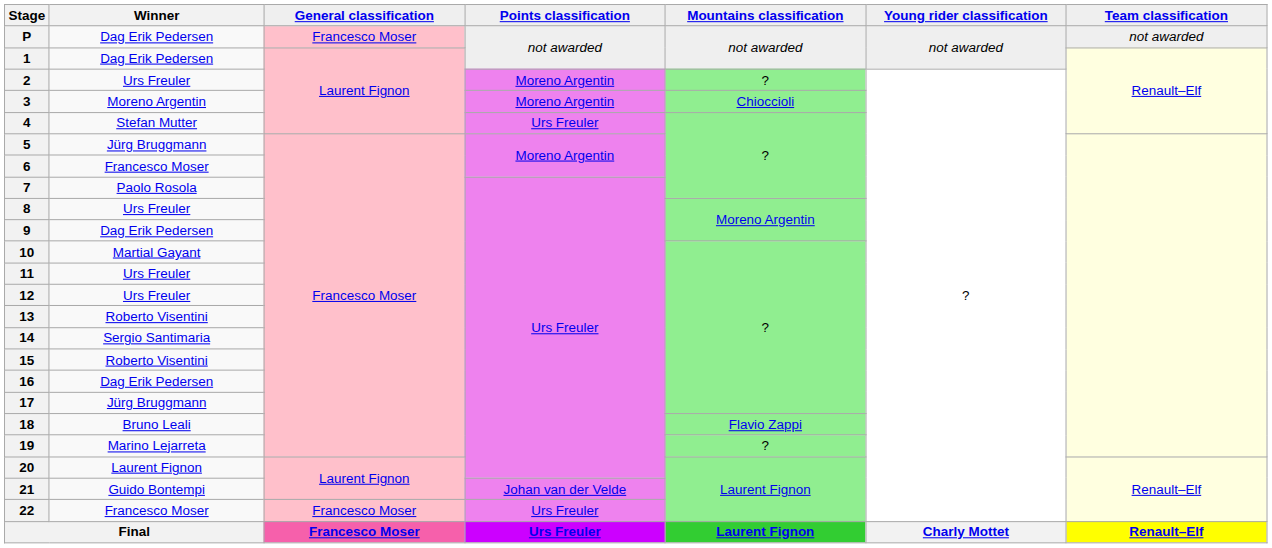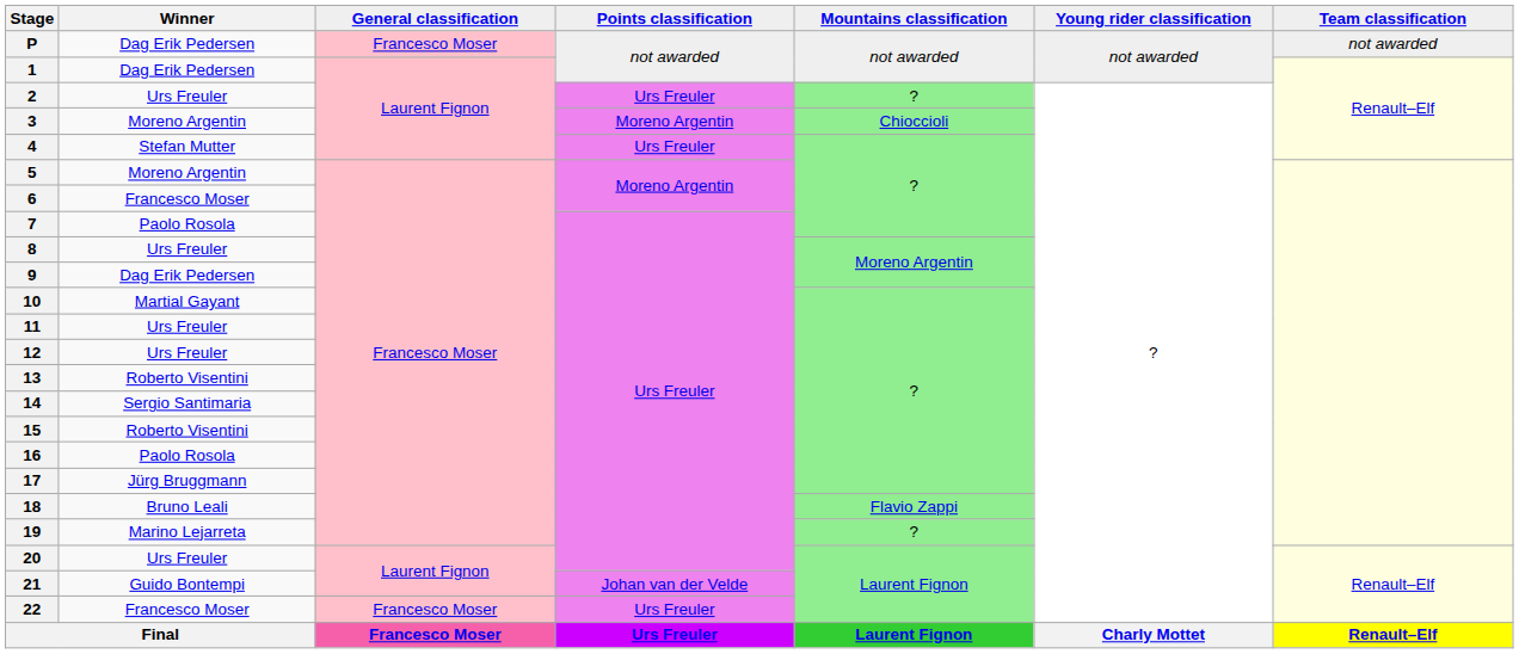 <table class="wikitable" style="text-align: center; font-size:smaller;">
 <tr style="background:#efefef;">
 <th style="width:1%;">Stage</th>
 <th style="width:15%;">Winner</th>
 <th style="background:#efefef; width:14%;"><a href='#'>General classification</a><br></th>
 <th style="background:#efefef; width:14%;"><a href='#'>Points classification</a><br></th>
 <th style="background:#efefef; width:14%;"><a href='#'>Mountains classification</a><br></th>
 <th style="background:#efefef; width:14%;"><a href='#'>Young rider classification</a><br></th>
 <th style="background:#efefef; width:14%;"><a href='#'>Team classification</a></th>
 </tr>
 <tr>
 <th>P</th>
 <td><a href='#'>Dag Erik Pedersen</a></td>
 <td style="background:pink;" rowspan="1"><a href='#'>Francesco Moser</a></td>
 <td style="background:#EFEFEF;" rowspan="2"><em>not awarded</em></td>
 <td style="background:#EFEFEF;" rowspan="2"><em>not awarded</em></td>
 <td style="background:#EFEFEF;" rowspan="2"><em>not awarded</em></td>
 <td style="background:#EFEFEF;"><em>not awarded</em></td>
 </tr>
 <tr>
 <th>1</th>
 <td><a href='#'>Dag Erik Pedersen</a></td>
 <td style="background:pink;" rowspan="4"><a href='#'>Laurent Fignon</a></td>
 <td style="background:lightyellow;" rowspan="4"><a href='#'>Renault–Elf</a></td>
 </tr>
 <tr>
 <th>2</th>
 <td><a href='#'>Urs Freuler</a></td>
-<td style="background:violet;" rowspan="1"><a href='#'>Moreno Argentin</a></td>
+<td style="background:violet;" rowspan="1"><a href='#'>Urs Freuler</a></td>
 <td style="background:lightgreen;" rowspan="1">?</td>
 <td style="background:white;" rowspan="21">?</td>
 </tr>
 <tr>
 <th>3</th>
 <td><a href='#'>Moreno Argentin</a></td>
 <td style="background:violet;" rowspan="1"><a href='#'>Moreno Argentin</a></td>
 <td style="background:lightgreen;" rowspan="1"><a href='#'>Chioccioli</a></td>
 </tr>
 <tr>
 <th>4</th>
 <td><a href='#'>Stefan Mutter</a></td>
 <td style="background:violet;" rowspan="1"><a href='#'>Urs Freuler</a></td>
 <td style="background:lightgreen;" rowspan="4">?</td>
 </tr>
 <tr>
 <th>5</th>
-<td><a href='#'>Jürg Bruggmann</a></td>
+<td><a href='#'>Moreno Argentin</a></td>
 <td style="background:pink;" rowspan="15"><a href='#'>Francesco Moser</a></td>
 <td style="background:violet;" rowspan="2"><a href='#'>Moreno Argentin</a></td>
 <td style="background:lightyellow;" rowspan="15"></td>
 </tr>
 <tr>
 <th>6</th>
 <td><a href='#'>Francesco Moser</a></td>
 </tr>
 <tr>
 <th>7</th>
 <td><a href='#'>Paolo Rosola</a></td>
 <td style="background:violet;" rowspan="14"><a href='#'>Urs Freuler</a></td>
 </tr>
 <tr>
 <th>8</th>
 <td><a href='#'>Urs Freuler</a></td>
 <td style="background:lightgreen;" rowspan="2"><a href='#'>Moreno Argentin</a></td>
 </tr>
 <tr>
 <th>9</th>
 <td><a href='#'>Dag Erik Pedersen</a></td>
 </tr>
 <tr>
 <th>10</th>
 <td><a href='#'>Martial Gayant</a></td>
 <td style="background:lightgreen;" rowspan="8">?</td>
 </tr>
 <tr>
 <th>11</th>
 <td><a href='#'>Urs Freuler</a></td>
 </tr>
 <tr>
 <th>12</th>
 <td><a href='#'>Urs Freuler</a></td>
 </tr>
 <tr>
 <th>13</th>
 <td><a href='#'>Roberto Visentini</a></td>
 </tr>
 <tr>
 <th>14</th>
 <td><a href='#'>Sergio Santimaria</a></td>
 </tr>
 <tr>
 <th>15</th>
 <td><a href='#'>Roberto Visentini</a></td>
 </tr>
 <tr>
 <th>16</th>
-<td><a href='#'>Dag Erik Pedersen</a></td>
+<td><a href='#'>Paolo Rosola</a></td>
 </tr>
 <tr>
 <th>17</th>
 <td><a href='#'>Jürg Bruggmann</a></td>
 </tr>
 <tr>
 <th>18</th>
 <td><a href='#'>Bruno Leali</a></td>
 <td style="background:lightgreen;" rowspan="1"><a href='#'>Flavio Zappi</a></td>
 </tr>
 <tr>
 <th>19</th>
 <td><a href='#'>Marino Lejarreta</a></td>
 <td style="background:lightgreen;" rowspan="1">?</td>
 </tr>
 <tr>
 <th>20</th>
-<td><a href='#'>Laurent Fignon</a></td>
+<td><a href='#'>Urs Freuler</a></td>
 <td style="background:pink;" rowspan="2"><a href='#'>Laurent Fignon</a></td>
 <td style="background:lightgreen;" rowspan="3"><a href='#'>Laurent Fignon</a></td>
 <td style="background:lightyellow;" rowspan="3"><a href='#'>Renault–Elf</a></td>
 </tr>
 <tr>
 <th>21</th>
 <td><a href='#'>Guido Bontempi</a></td>
 <td style="background:violet;" rowspan="1"><a href='#'>Johan van der Velde</a></td>
 </tr>
 <tr>
 <th>22</th>
 <td><a href='#'>Francesco Moser</a></td>
 <td style="background:pink;" rowspan="1"><a href='#'>Francesco Moser</a></td>
 <td style="background:violet;" rowspan="1"><a href='#'>Urs Freuler</a></td>
 </tr>
 <tr>
 <th colspan=2><strong>Final</strong></th>
 <th style="background:#F660AB;"><strong><a href='#'>Francesco Moser</a></strong></th>
 <th style="background:#c0f;"><strong><a href='#'>Urs Freuler</a></strong></th>
 <th style="background:#32CD32;"><strong><a href='#'>Laurent Fignon</a></strong></th>
 <th style="background:offwhite;"><strong><a href='#'>Charly Mottet</a></strong></th>
 <th style="background:yellow;"><strong><a href='#'>Renault–Elf</a></strong></th>
 </tr>
 </table>
